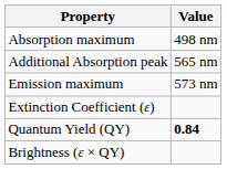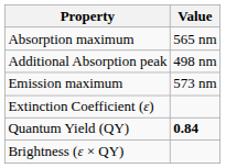 <table class="wikitable">
 <tr>
 <th>Property</th>
 <th>Value</th>
 </tr>
 <tr>
 <td>Absorption maximum</td>
-<td>498 nm</td>
+<td>565 nm</td>
 </tr>
 <tr>
 <td>Additional Absorption peak</td>
-<td>565 nm</td>
+<td>498 nm</td>
 </tr>
 <tr>
 <td>Emission maximum</td>
 <td>573 nm</td>
 </tr>
 <tr>
 <td>Extinction Coefficient (<em>ε</em>)</td>
 <td></td>
 </tr>
 <tr>
 <td>Quantum Yield (QY)</td>
 <td><strong>0.84</strong></td>
 </tr>
 <tr>
 <td>Brightness (<em>ε</em> × QY)</td>
 <td></td>
 </tr>
 </table>
